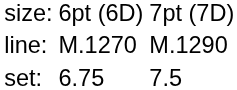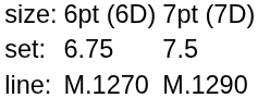 <table style="margin-left:40px;">
 <tr>
 <td>size:</td>
 <td>6pt (6D)</td>
 <td>7pt (7D)</td>
 </tr>
 <tr>
+<td>set:</td>
+<td>6.75</td>
+<td>7.5</td>
+</tr>
+<tr>
 <td>line:</td>
 <td>M.1270</td>
 <td>M.1290</td>
 </tr>
-<tr>
-<td>set:</td>
-<td>6.75</td>
-<td>7.5</td>
-</tr>
 </table>
